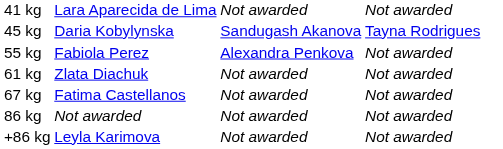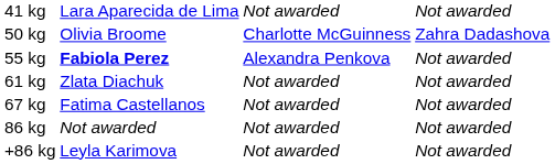 <table>
 <tr>
 <td>41 kg</td>
 <td><a href='#'>Lara Aparecida de Lima</a><br></td>
 <td><em>Not awarded</em></td>
 <td><em>Not awarded</em></td>
 </tr>
 <tr>
-<td>45 kg</td>
-<td><a href='#'>Daria Kobylynska</a><br></td>
-<td><a href='#'>Sandugash Akanova</a><br></td>
-<td><a href='#'>Tayna Rodrigues</a><br></td>
+<td>50 kg</td>
+<td><a href='#'>Olivia Broome</a><br></td>
+<td><a href='#'>Charlotte McGuinness</a><br></td>
+<td><a href='#'>Zahra Dadashova</a><br></td>
 </tr>
 <tr>
 <td>55 kg</td>
-<td><a href='#'>Fabiola Perez</a><br></td>
+<td><strong><a href='#'>Fabiola Perez</a><br></strong></td>
 <td><a href='#'>Alexandra Penkova</a><br></td>
 <td><em>Not awarded</em></td>
 </tr>
 <tr>
 <td>61 kg</td>
 <td><a href='#'>Zlata Diachuk</a><br></td>
 <td><em>Not awarded</em></td>
 <td><em>Not awarded</em></td>
 </tr>
 <tr>
 <td>67 kg</td>
 <td><a href='#'>Fatima Castellanos</a><br></td>
 <td><em>Not awarded</em></td>
 <td><em>Not awarded</em></td>
 </tr>
 <tr>
 <td>86 kg</td>
 <td><em>Not awarded</em></td>
 <td><em>Not awarded</em></td>
 <td><em>Not awarded</em></td>
 </tr>
 <tr>
 <td>+86 kg</td>
 <td><a href='#'>Leyla Karimova</a><br></td>
 <td><em>Not awarded</em></td>
 <td><em>Not awarded</em></td>
 </tr>
 </table>
